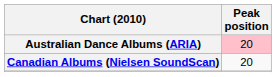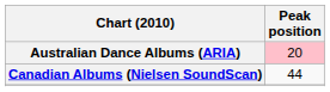 <table class="wikitable sortable plainrowheaders" style="text-align:center">
 <tr>
 <th scope="col">Chart (2010)</th>
 <th scope="col">Peak<br>position</th>
 </tr>
 <tr>
 <th scope="row">Australian Dance Albums (<a href='#'>ARIA</a>)</th>
 <td style="background: pink;">20</td>
 </tr>
 <tr>
 <th scope="row"><a href='#'>Canadian Albums</a> (<a href='#'>Nielsen SoundScan</a>)</th>
-<td>20</td>
+<td>44</td>
 </tr>
 <tr>
 </tr>
 <tr>
 </tr>
 <tr>
 </tr>
 <tr>
 </tr>
 </table>
